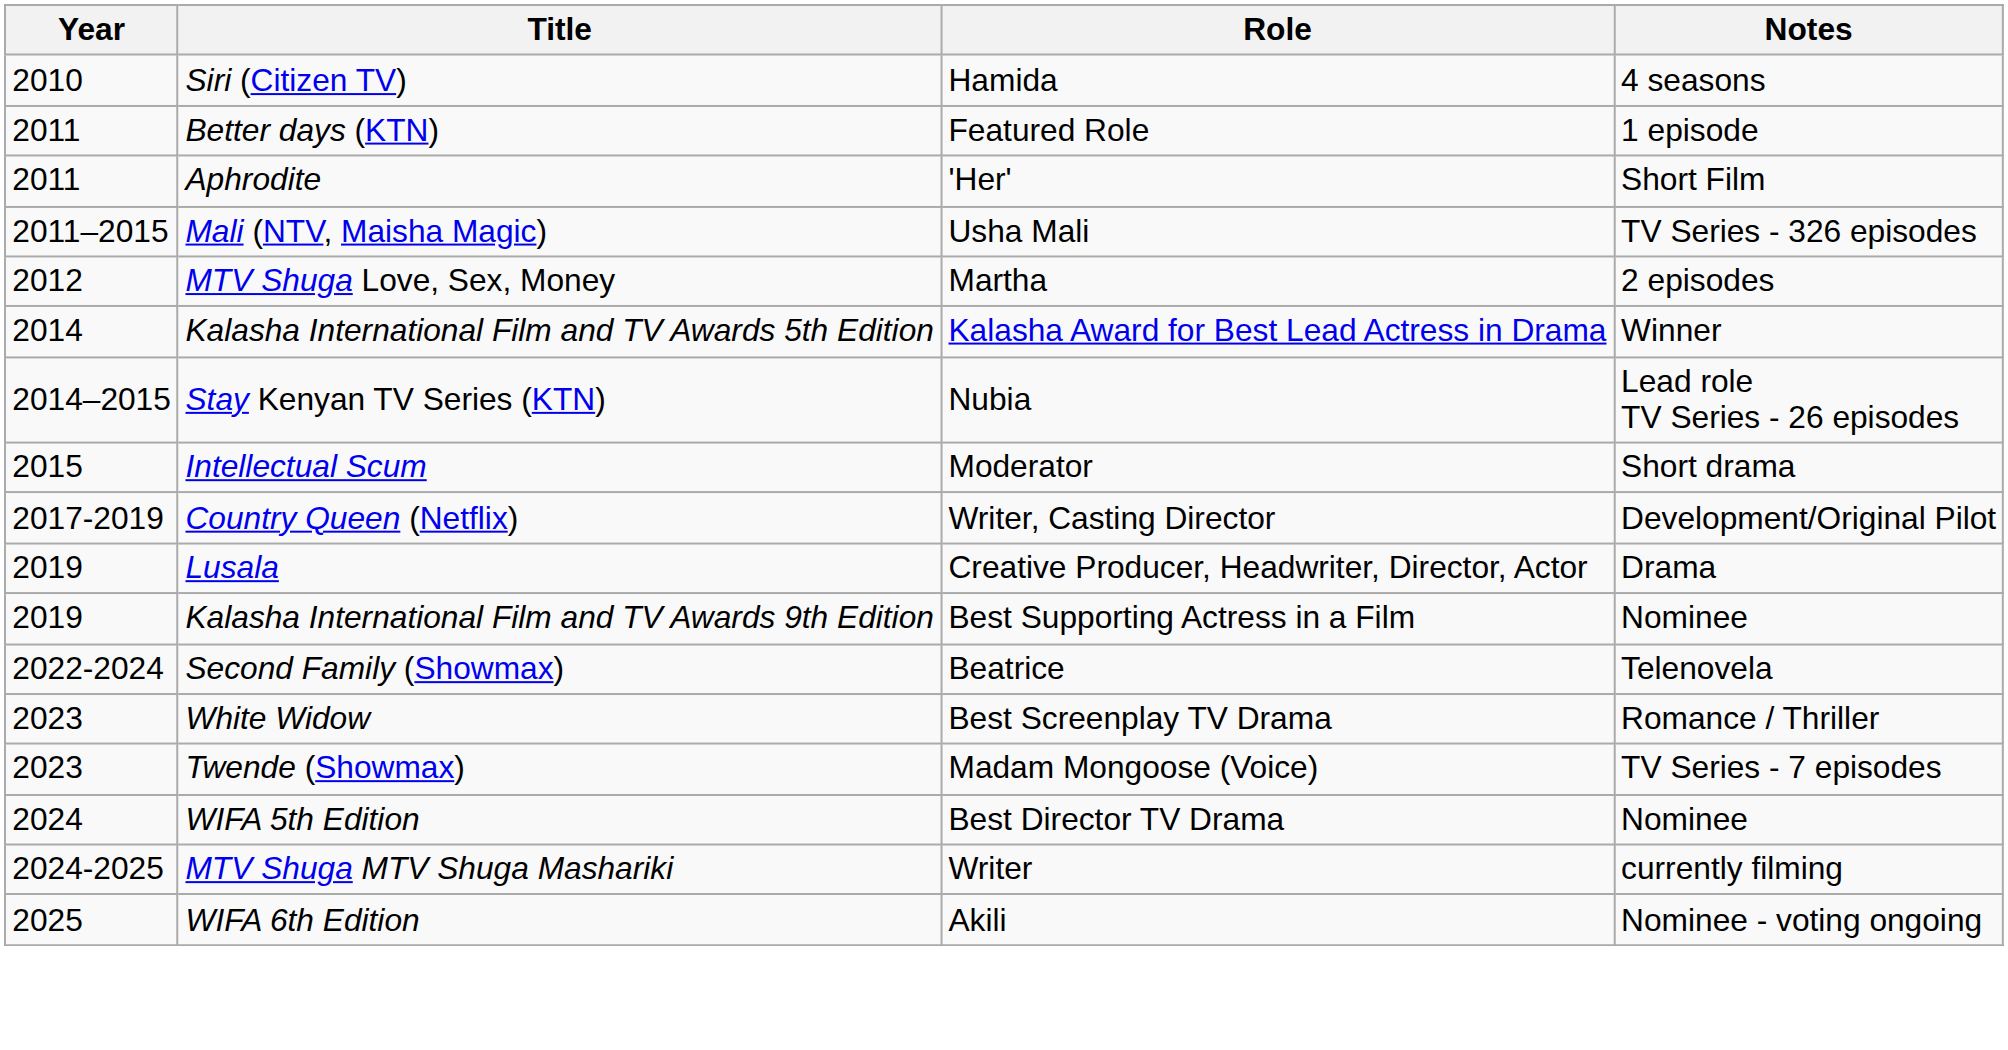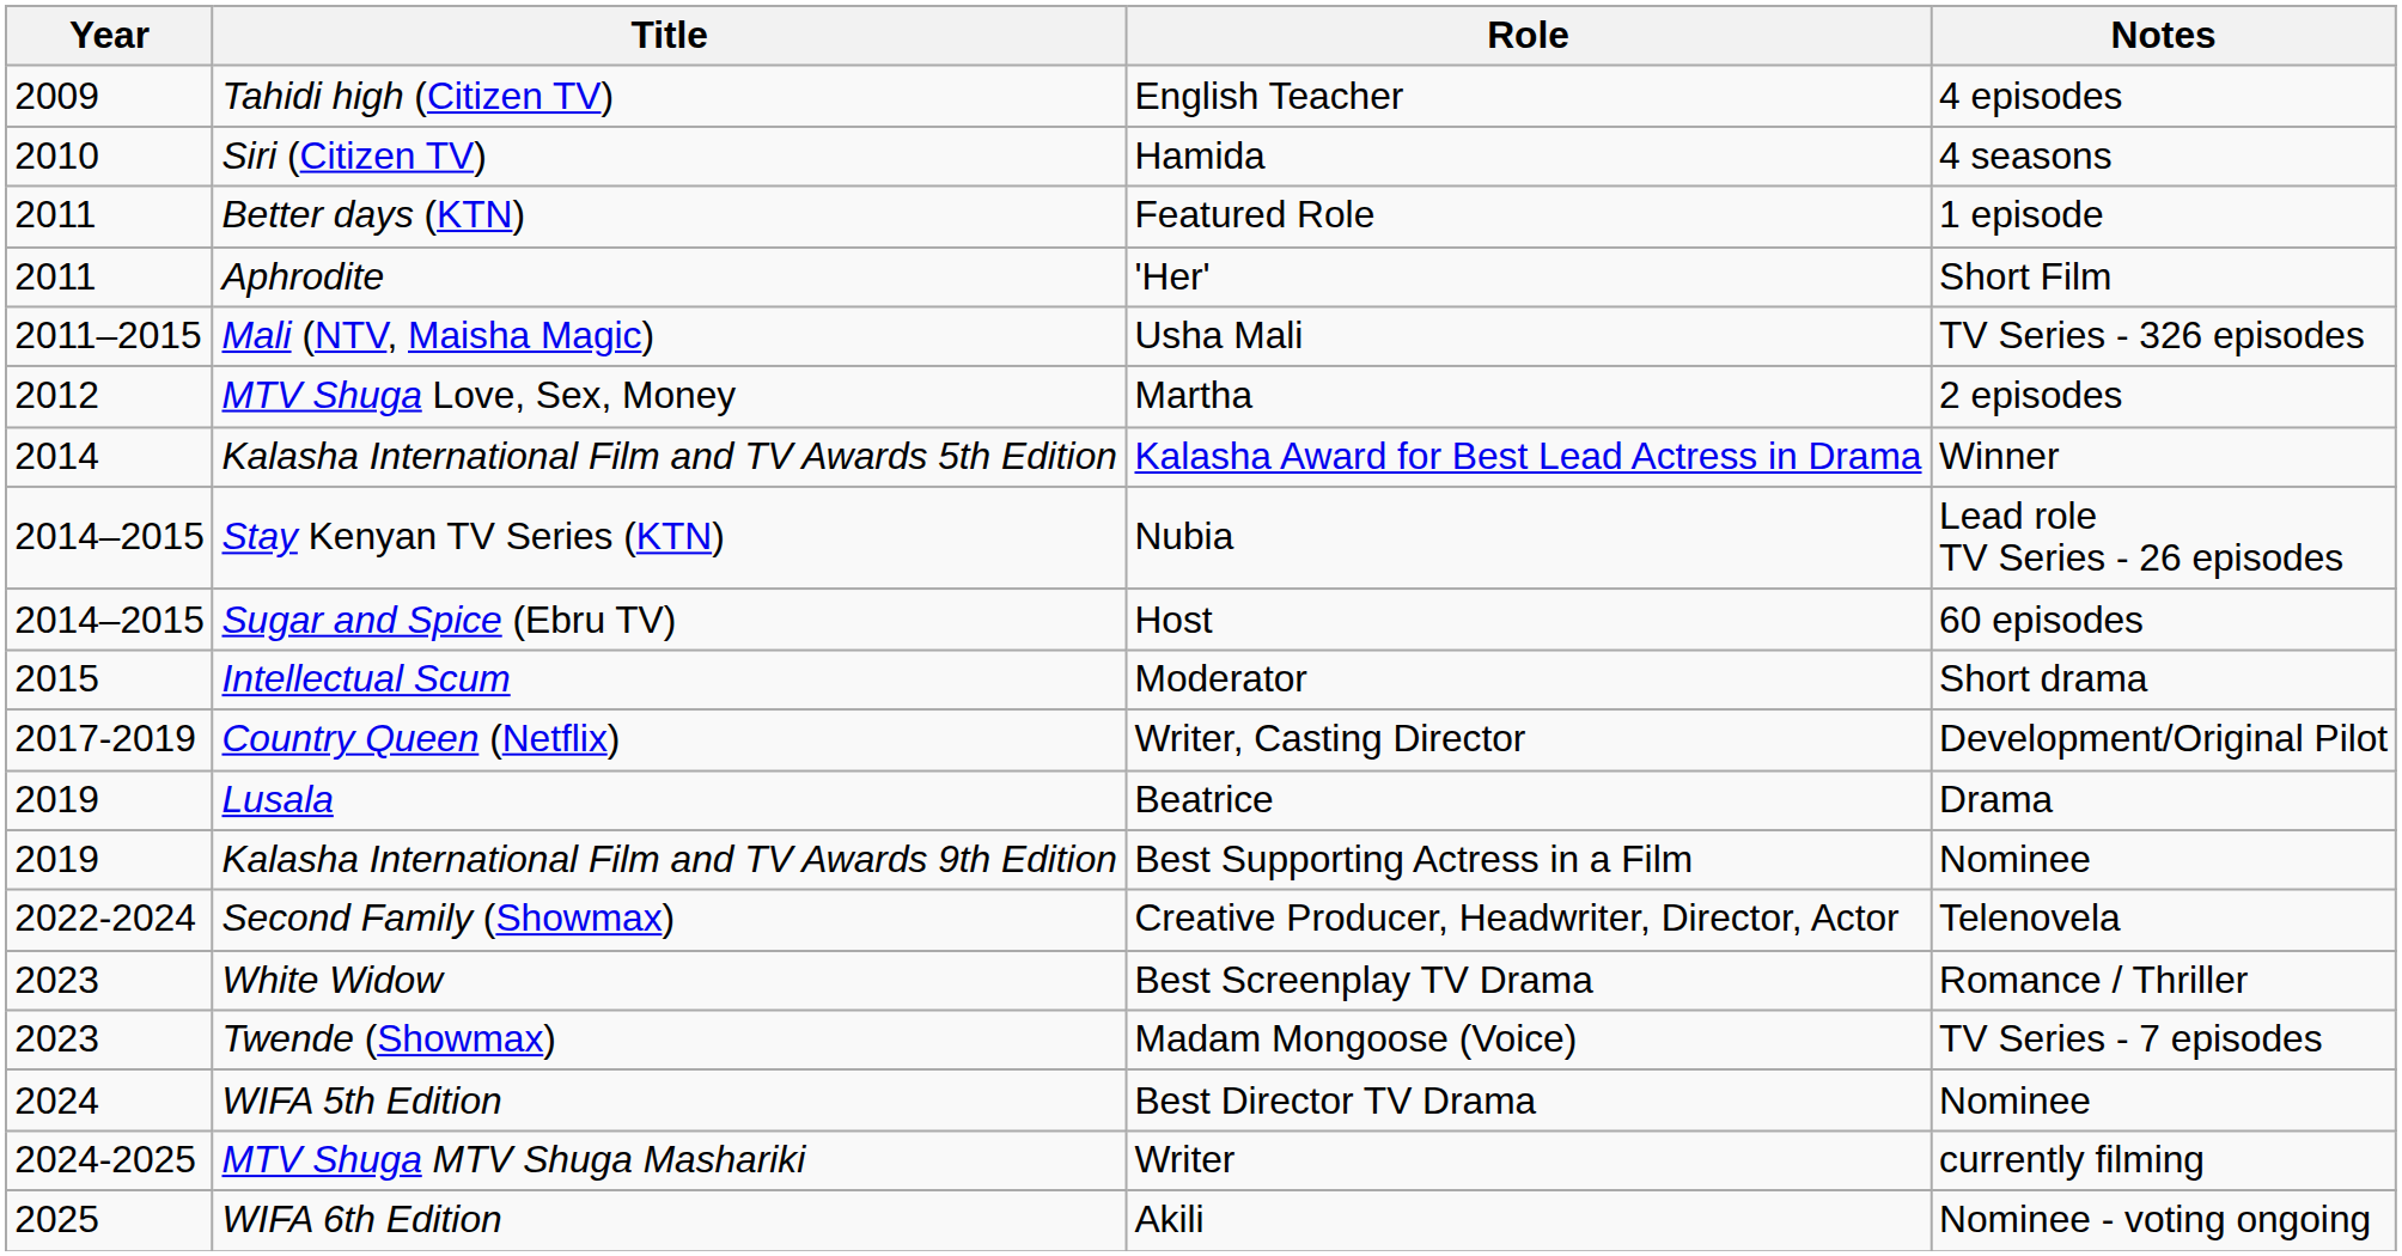 <table class="wikitable sortable">
 <tr>
 <th>Year</th>
 <th>Title</th>
 <th>Role</th>
 <th>Notes</th>
+</tr>
+<tr>
+<td>2009</td>
+<td><em>Tahidi high</em> (<a href='#'>Citizen TV</a>)</td>
+<td>English Teacher</td>
+<td>4 episodes</td>
 </tr>
 <tr>
 <td>2010</td>
 <td><em>Siri</em> (<a href='#'>Citizen TV</a>)</td>
 <td>Hamida</td>
 <td>4 seasons</td>
 </tr>
 <tr>
 <td>2011</td>
 <td><em>Better days</em> (<a href='#'>KTN</a>)</td>
 <td>Featured Role</td>
 <td>1 episode</td>
 </tr>
 <tr>
 <td>2011</td>
 <td><em>Aphrodite</em></td>
 <td>'Her'</td>
 <td>Short Film</td>
 </tr>
 <tr>
 <td>2011–2015</td>
 <td><em><a href='#'>Mali</a></em> (<a href='#'>NTV</a>, <a href='#'>Maisha Magic</a>)</td>
 <td>Usha Mali</td>
 <td>TV Series - 326 episodes</td>
 </tr>
 <tr>
 <td>2012</td>
 <td><em><a href='#'>MTV Shuga</a></em> Love, Sex, Money</td>
 <td>Martha</td>
 <td>2 episodes</td>
 </tr>
 <tr>
 <td>2014</td>
 <td><em>Kalasha International Film and TV Awards 5th Edition</em></td>
 <td><a href='#'>Kalasha Award for Best Lead Actress in Drama</a></td>
 <td>Winner</td>
 </tr>
 <tr>
 <td>2014–2015</td>
 <td><em><a href='#'>Stay</a></em> Kenyan TV Series (<a href='#'>KTN</a>)</td>
 <td>Nubia</td>
 <td>Lead role<br>TV Series - 26 episodes</td>
 </tr>
 <tr>
+<td>2014–2015</td>
+<td><em><a href='#'>Sugar and Spice</a></em> (Ebru TV)</td>
+<td>Host</td>
+<td>60 episodes</td>
+</tr>
+<tr>
 <td>2015</td>
 <td><em><a href='#'>Intellectual Scum</a></em></td>
 <td>Moderator</td>
 <td>Short drama</td>
 </tr>
 <tr>
 <td>2017-2019</td>
 <td><em><a href='#'>Country Queen</a></em> (<a href='#'>Netflix</a>)</td>
 <td>Writer, Casting Director</td>
 <td>Development/Original Pilot</td>
 </tr>
 <tr>
 <td>2019</td>
 <td><em><a href='#'>Lusala</a></em></td>
-<td>Creative Producer, Headwriter, Director, Actor</td>
+<td>Beatrice</td>
 <td>Drama</td>
 </tr>
 <tr>
 <td>2019</td>
 <td><em>Kalasha International Film and TV Awards 9th Edition</em></td>
 <td>Best Supporting Actress in a Film</td>
 <td>Nominee</td>
 </tr>
 <tr>
 <td>2022-2024</td>
 <td><em>Second Family</em> (<a href='#'>Showmax</a>)</td>
-<td>Beatrice</td>
+<td>Creative Producer, Headwriter, Director, Actor</td>
 <td>Telenovela</td>
 </tr>
 <tr>
 <td>2023</td>
 <td><em>White Widow</em></td>
 <td>Best Screenplay TV Drama</td>
 <td>Romance / Thriller</td>
 </tr>
 <tr>
 <td>2023</td>
 <td><em>Twende</em> (<a href='#'>Showmax</a>)</td>
 <td>Madam Mongoose (Voice)</td>
 <td>TV Series - 7 episodes</td>
 </tr>
 <tr>
 <td>2024</td>
 <td><em>WIFA 5th Edition</em></td>
 <td>Best Director TV Drama</td>
 <td>Nominee</td>
 </tr>
 <tr>
 <td>2024-2025</td>
 <td><em><a href='#'>MTV Shuga</a>  MTV Shuga Mashariki</em></td>
 <td>Writer</td>
 <td>currently filming</td>
 </tr>
 <tr>
 <td>2025</td>
 <td><em>WIFA 6th Edition</em></td>
 <td>Akili</td>
 <td>Nominee - voting ongoing</td>
 </tr>
 <tr>
 </tr>
 </table>
